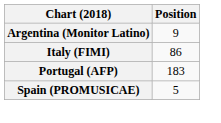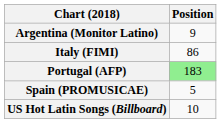 <table class="wikitable sortable plainrowheaders" style="text-align:center">
 <tr>
 <th scope="col">Chart (2018)</th>
 <th scope="col">Position</th>
 </tr>
 <tr>
 <th scope="row">Argentina (Monitor Latino)</th>
 <td>9</td>
 </tr>
 <tr>
 <th scope="row">Italy (FIMI)</th>
 <td>86</td>
 </tr>
 <tr>
 <th scope="row">Portugal (AFP)</th>
-<td>183</td>
+<td style="background: lightgreen;">183</td>
 </tr>
 <tr>
 <th scope="row">Spain (PROMUSICAE)</th>
 <td>5</td>
 </tr>
+<tr>
+<th scope="row">US Hot Latin Songs (<em>Billboard</em>)</th>
+<td>10</td>
+</tr>
 </table>
